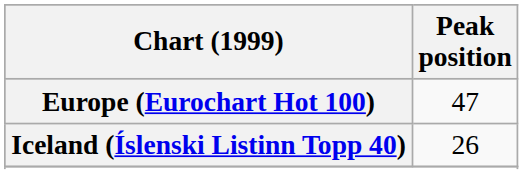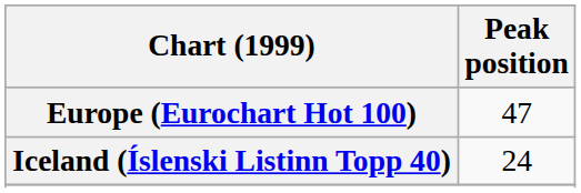 <table class="wikitable sortable plainrowheaders" style="text-align:center">
 <tr>
 <th>Chart (1999)</th>
 <th>Peak<br>position</th>
 </tr>
 <tr>
 <th scope="row">Europe (<a href='#'>Eurochart Hot 100</a>)</th>
 <td>47</td>
 </tr>
 <tr>
 <th scope="row">Iceland (<a href='#'>Íslenski Listinn Topp 40</a>)</th>
-<td>26</td>
+<td>24</td>
 </tr>
 <tr>
 </tr>
 <tr>
 </tr>
 </table>
